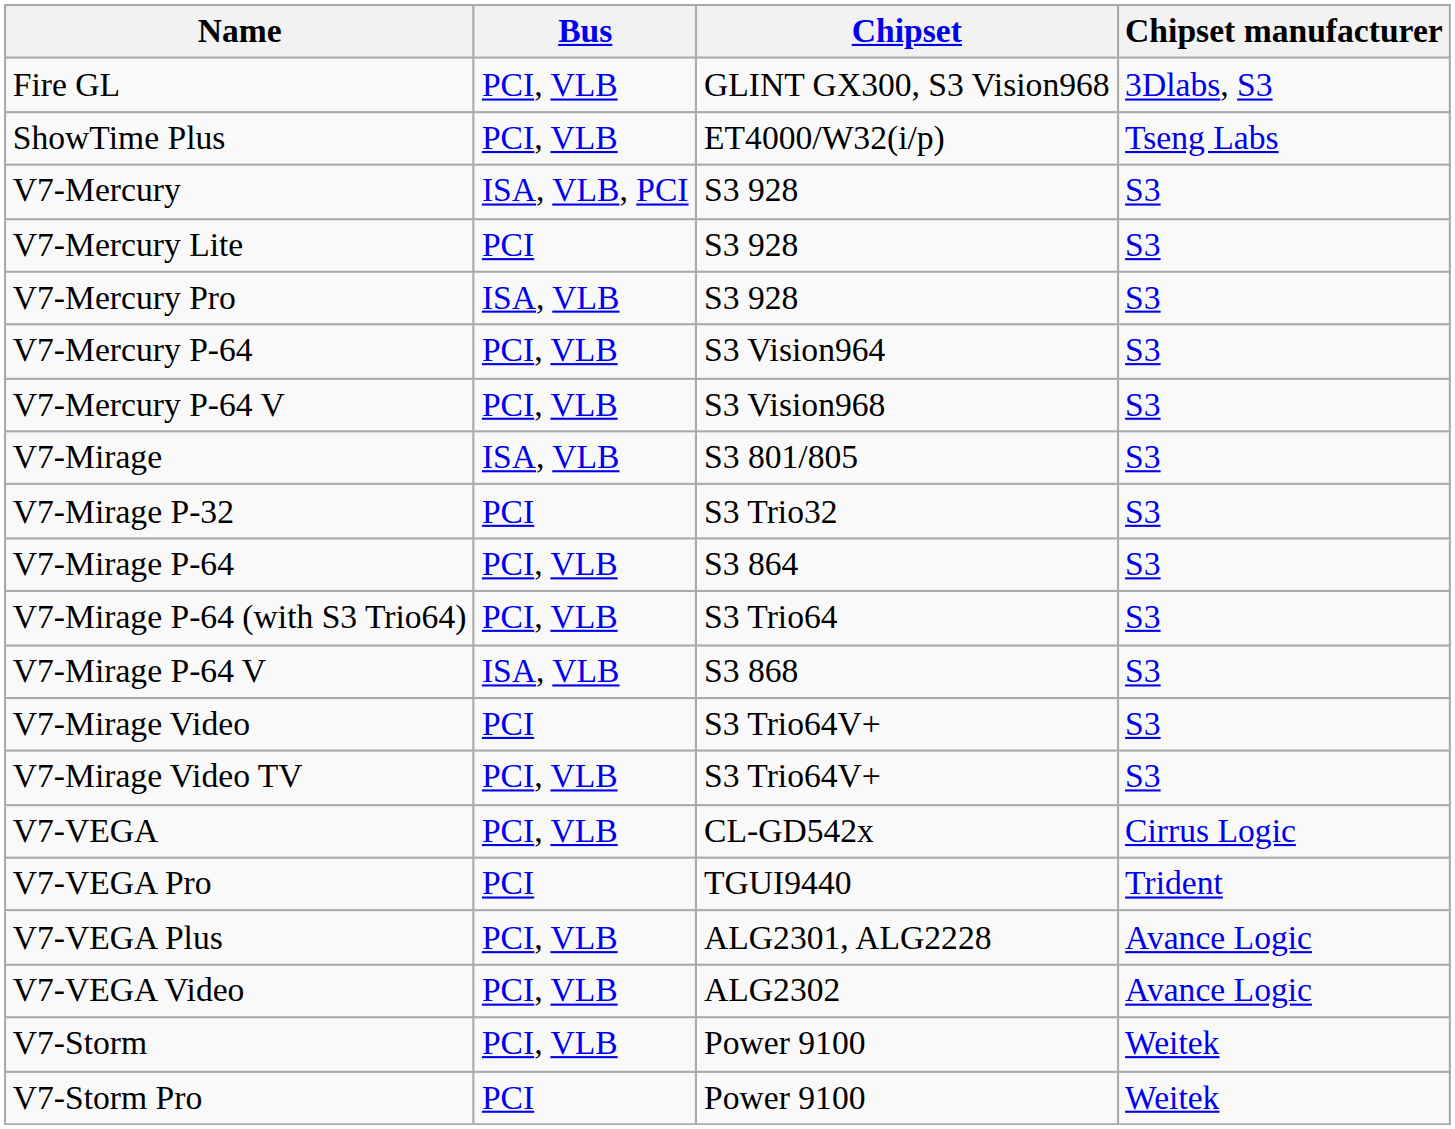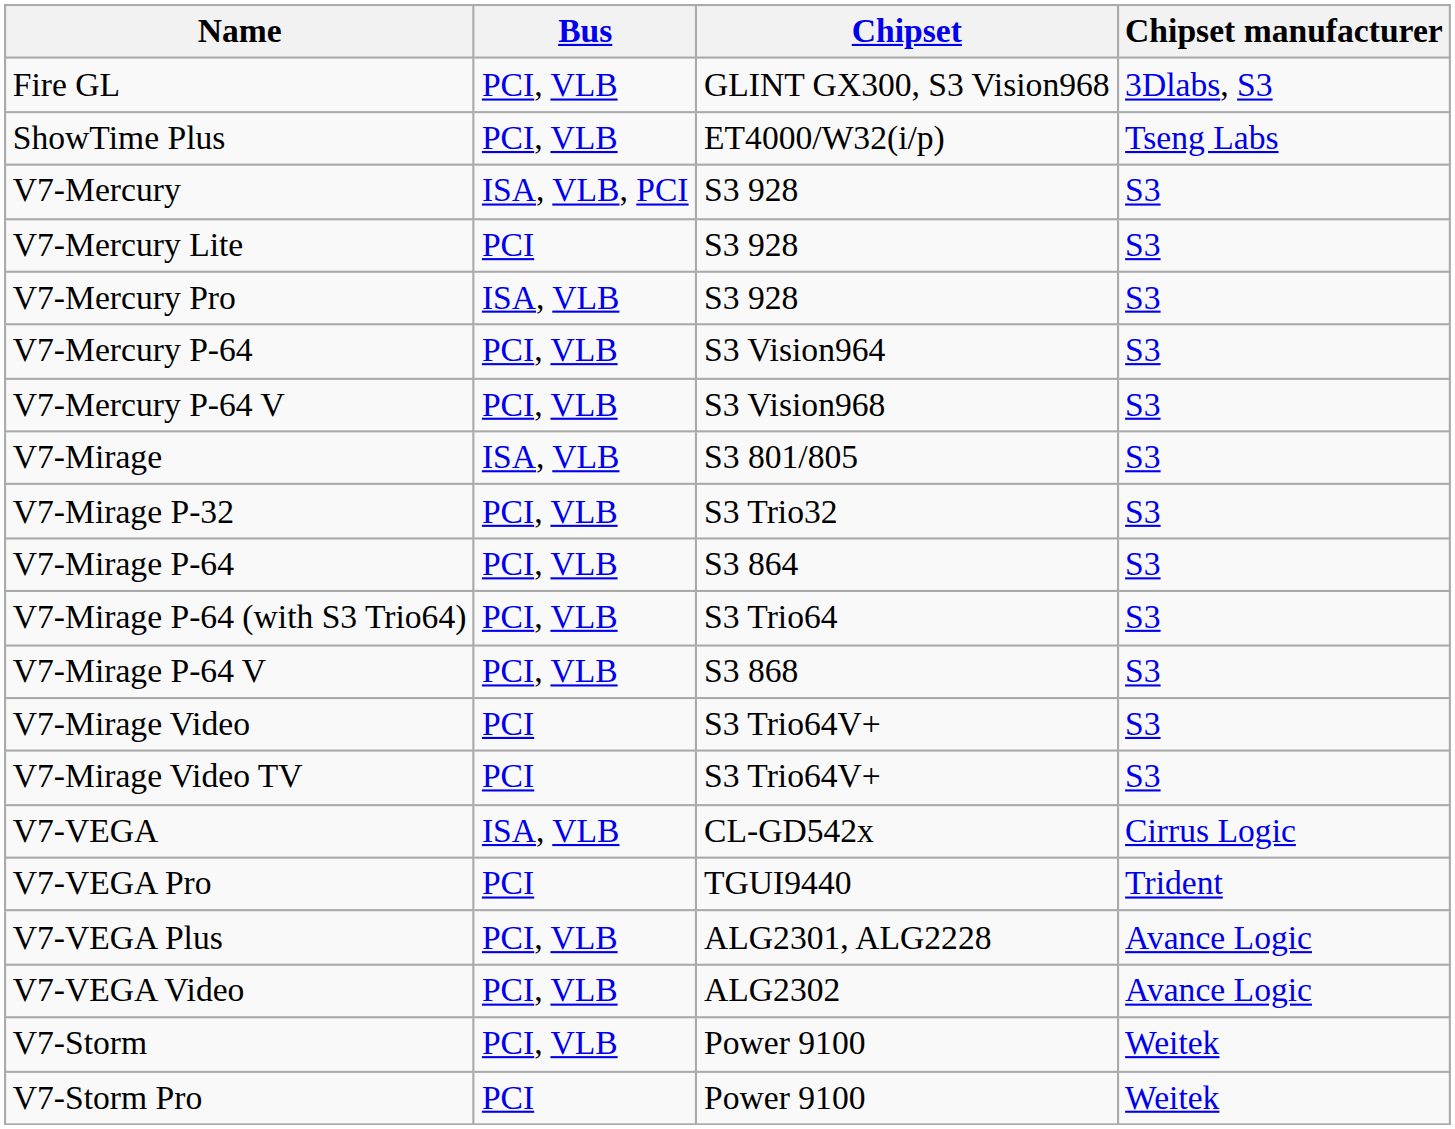 <table class="wikitable sortable">
 <tr>
 <th>Name</th>
 <th><a href='#'>Bus</a></th>
 <th><a href='#'>Chipset</a></th>
 <th>Chipset manufacturer</th>
 </tr>
 <tr>
 <td>Fire GL</td>
 <td><a href='#'>PCI</a>, <a href='#'>VLB</a></td>
 <td>GLINT GX300, S3 Vision968</td>
 <td><a href='#'>3Dlabs</a>, <a href='#'>S3</a></td>
 </tr>
 <tr>
 <td>ShowTime Plus</td>
 <td><a href='#'>PCI</a>, <a href='#'>VLB</a></td>
 <td>ET4000/W32(i/p)</td>
 <td><a href='#'>Tseng Labs</a></td>
 </tr>
 <tr>
 <td>V7-Mercury</td>
 <td><a href='#'>ISA</a>, <a href='#'>VLB</a>, <a href='#'>PCI</a></td>
 <td>S3 928</td>
 <td><a href='#'>S3</a></td>
 </tr>
 <tr>
 <td>V7-Mercury Lite</td>
 <td><a href='#'>PCI</a></td>
 <td>S3 928</td>
 <td><a href='#'>S3</a></td>
 </tr>
 <tr>
 <td>V7-Mercury Pro</td>
 <td><a href='#'>ISA</a>, <a href='#'>VLB</a></td>
 <td>S3 928</td>
 <td><a href='#'>S3</a></td>
 </tr>
 <tr>
 <td>V7-Mercury P-64</td>
 <td><a href='#'>PCI</a>, <a href='#'>VLB</a></td>
 <td>S3 Vision964</td>
 <td><a href='#'>S3</a></td>
 </tr>
 <tr>
 <td>V7-Mercury P-64 V</td>
 <td><a href='#'>PCI</a>, <a href='#'>VLB</a></td>
 <td>S3 Vision968</td>
 <td><a href='#'>S3</a></td>
 </tr>
 <tr>
 <td>V7-Mirage</td>
 <td><a href='#'>ISA</a>, <a href='#'>VLB</a></td>
 <td>S3 801/805</td>
 <td><a href='#'>S3</a></td>
 </tr>
 <tr>
 <td>V7-Mirage P-32</td>
-<td><a href='#'>PCI</a></td>
+<td><a href='#'>PCI</a>, <a href='#'>VLB</a></td>
 <td>S3 Trio32</td>
 <td><a href='#'>S3</a></td>
 </tr>
 <tr>
 <td>V7-Mirage P-64</td>
 <td><a href='#'>PCI</a>, <a href='#'>VLB</a></td>
 <td>S3 864</td>
 <td><a href='#'>S3</a></td>
 </tr>
 <tr>
 <td>V7-Mirage P-64 (with S3 Trio64)</td>
 <td><a href='#'>PCI</a>, <a href='#'>VLB</a></td>
 <td>S3 Trio64</td>
 <td><a href='#'>S3</a></td>
 </tr>
 <tr>
 <td>V7-Mirage P-64 V</td>
-<td><a href='#'>ISA</a>, <a href='#'>VLB</a></td>
+<td><a href='#'>PCI</a>, <a href='#'>VLB</a></td>
 <td>S3 868</td>
 <td><a href='#'>S3</a></td>
 </tr>
 <tr>
 <td>V7-Mirage Video</td>
 <td><a href='#'>PCI</a></td>
 <td>S3 Trio64V+</td>
 <td><a href='#'>S3</a></td>
 </tr>
 <tr>
 <td>V7-Mirage Video TV</td>
-<td><a href='#'>PCI</a>, <a href='#'>VLB</a></td>
+<td><a href='#'>PCI</a></td>
 <td>S3 Trio64V+</td>
 <td><a href='#'>S3</a></td>
 </tr>
 <tr>
 <td>V7-VEGA</td>
-<td><a href='#'>PCI</a>, <a href='#'>VLB</a></td>
+<td><a href='#'>ISA</a>, <a href='#'>VLB</a></td>
 <td>CL-GD542x</td>
 <td><a href='#'>Cirrus Logic</a></td>
 </tr>
 <tr>
 <td>V7-VEGA Pro</td>
 <td><a href='#'>PCI</a></td>
 <td>TGUI9440</td>
 <td><a href='#'>Trident</a></td>
 </tr>
 <tr>
 <td>V7-VEGA Plus</td>
 <td><a href='#'>PCI</a>, <a href='#'>VLB</a></td>
 <td>ALG2301, ALG2228</td>
 <td><a href='#'>Avance Logic</a></td>
 </tr>
 <tr>
 <td>V7-VEGA Video</td>
 <td><a href='#'>PCI</a>, <a href='#'>VLB</a></td>
 <td>ALG2302</td>
 <td><a href='#'>Avance Logic</a></td>
 </tr>
 <tr>
 <td>V7-Storm</td>
 <td><a href='#'>PCI</a>, <a href='#'>VLB</a></td>
 <td>Power 9100</td>
 <td><a href='#'>Weitek</a></td>
 </tr>
 <tr>
 <td>V7-Storm Pro</td>
 <td><a href='#'>PCI</a></td>
 <td>Power 9100</td>
 <td><a href='#'>Weitek</a></td>
 </tr>
 </table>
